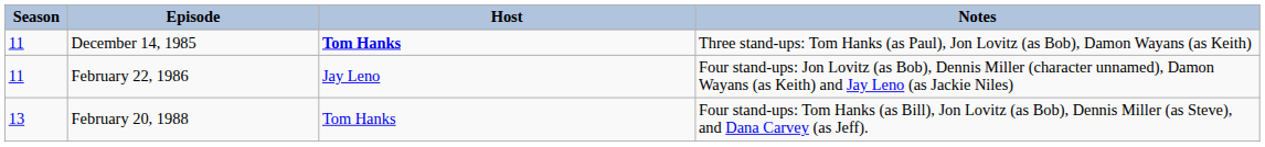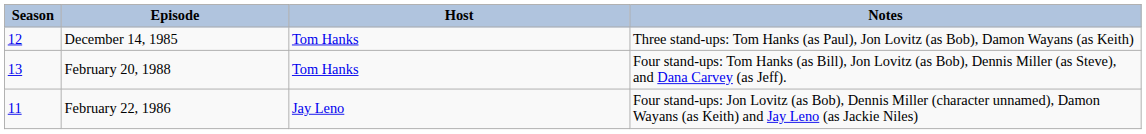 <table class="wikitable" style="width:100%;">
 <tr>
 <th style="background:#B0C4DE;" width="5%">Season</th>
 <th style="background:#B0C4DE;" width="20%">Episode</th>
 <th style="background:#B0C4DE;" width="30%">Host</th>
 <th style="background:#B0C4DE;" width="45%">Notes</th>
 </tr>
 <tr>
-<td><a href='#'>11</a></td>
+<td><a href='#'>12</a></td>
 <td>December 14, 1985</td>
-<td><strong><a href='#'>Tom Hanks</a></strong></td>
+<td><a href='#'>Tom Hanks</a></td>
 <td>Three stand-ups:  Tom Hanks (as Paul), Jon Lovitz (as Bob), Damon Wayans (as Keith)</td>
+</tr>
+<tr>
+<td><a href='#'>13</a></td>
+<td>February 20, 1988</td>
+<td><a href='#'>Tom Hanks</a></td>
+<td>Four stand-ups:  Tom Hanks (as Bill), Jon Lovitz (as Bob), Dennis Miller (as Steve), and <a href='#'>Dana Carvey</a> (as Jeff).</td>
 </tr>
 <tr>
 <td><a href='#'>11</a></td>
 <td>February 22, 1986</td>
 <td><a href='#'>Jay Leno</a></td>
 <td>Four stand-ups:  Jon Lovitz (as Bob), Dennis Miller (character unnamed), Damon Wayans (as Keith) and <a href='#'>Jay Leno</a> (as Jackie Niles)</td>
 </tr>
-<tr>
-<td><a href='#'>13</a></td>
-<td>February 20, 1988</td>
-<td><a href='#'>Tom Hanks</a></td>
-<td>Four stand-ups:  Tom Hanks (as Bill), Jon Lovitz (as Bob), Dennis Miller (as Steve), and <a href='#'>Dana Carvey</a> (as Jeff).</td>
-</tr>
 </table>
